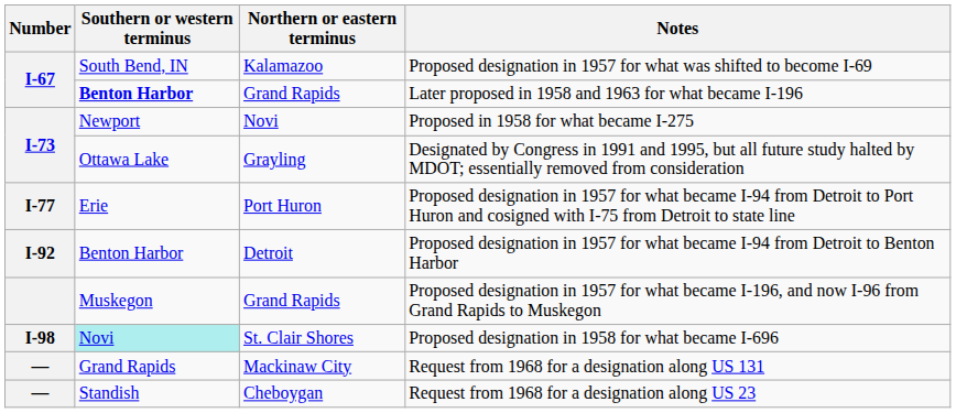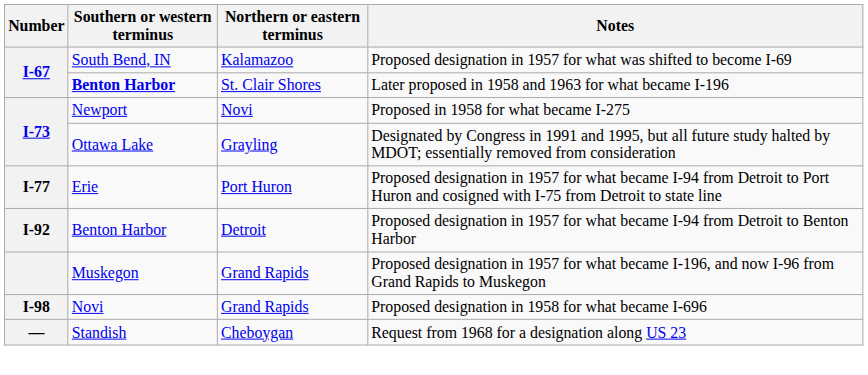 <table class="wikitable plainrowheaders">
 <tr>
 <th scope="col">Number</th>
 <th scope="col">Southern or western terminus</th>
 <th scope="col">Northern or eastern terminus</th>
 <th scope="col">Notes</th>
 </tr>
 <tr>
 <th scope="row" rowspan=2> <a href='#'>I-67</a></th>
 <td><a href='#'>South Bend, IN</a></td>
 <td><a href='#'>Kalamazoo</a></td>
 <td>Proposed designation in 1957 for what was shifted to become I-69</td>
 </tr>
 <tr>
 <td><strong><a href='#'>Benton Harbor</a></strong></td>
-<td><a href='#'>Grand Rapids</a></td>
+<td><a href='#'>St. Clair Shores</a></td>
 <td>Later proposed in 1958 and 1963 for what became I-196</td>
 </tr>
 <tr>
 <th scope="row" rowspan=2> <a href='#'>I-73</a></th>
 <td><a href='#'>Newport</a></td>
 <td><a href='#'>Novi</a></td>
 <td>Proposed in 1958 for what became I-275</td>
 </tr>
 <tr>
 <td><a href='#'>Ottawa Lake</a></td>
 <td><a href='#'>Grayling</a></td>
 <td>Designated by Congress in 1991 and 1995, but all future study halted by MDOT; essentially removed from consideration</td>
 </tr>
 <tr>
 <th scope="row"> I-77</th>
 <td><a href='#'>Erie</a></td>
 <td><a href='#'>Port Huron</a></td>
 <td>Proposed designation in 1957 for what became I-94 from Detroit to Port Huron and cosigned with I-75 from Detroit to state line</td>
 </tr>
 <tr>
 <th scope="row"> I-92</th>
 <td><a href='#'>Benton Harbor</a></td>
 <td><a href='#'>Detroit</a></td>
 <td>Proposed designation in 1957 for what became I-94 from Detroit to Benton Harbor</td>
 </tr>
 <tr>
 <th scope="row"></th>
 <td><a href='#'>Muskegon</a></td>
 <td><a href='#'>Grand Rapids</a></td>
 <td>Proposed designation in 1957 for what became I-196, and now I-96 from Grand Rapids to Muskegon</td>
 </tr>
 <tr>
 <th scope="row"> I-98</th>
-<td style="background: paleturquoise;"><a href='#'>Novi</a></td>
-<td><a href='#'>St. Clair Shores</a></td>
+<td><a href='#'>Novi</a></td>
+<td><a href='#'>Grand Rapids</a></td>
 <td>Proposed designation in 1958 for what became I-696</td>
-</tr>
-<tr>
-<th scope="row">—</th>
-<td><a href='#'>Grand Rapids</a></td>
-<td><a href='#'>Mackinaw City</a></td>
-<td>Request from 1968 for a designation along <a href='#'>US 131</a></td>
 </tr>
 <tr>
 <th scope="row">—</th>
 <td><a href='#'>Standish</a></td>
 <td><a href='#'>Cheboygan</a></td>
 <td>Request from 1968 for a designation along <a href='#'>US 23</a></td>
 </tr>
 </table>
